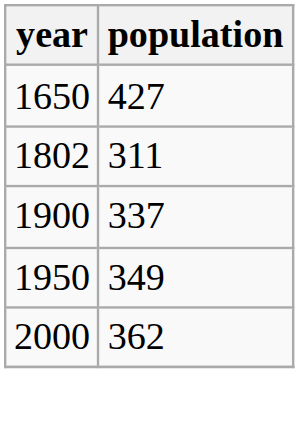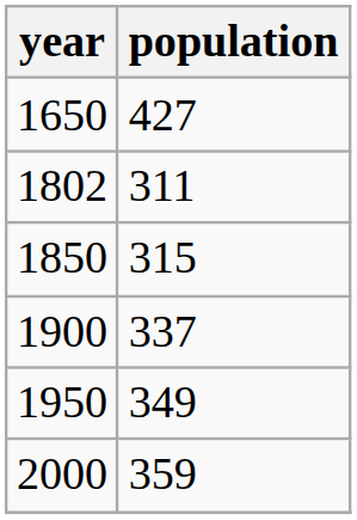 <table class="wikitable">
 <tr>
 <th>year</th>
 <th>population</th>
 </tr>
 <tr>
 <td>1650</td>
 <td>427</td>
 </tr>
 <tr>
 <td>1802</td>
 <td>311</td>
 </tr>
 <tr>
+<td>1850</td>
+<td>315</td>
+</tr>
+<tr>
 <td>1900</td>
 <td>337</td>
 </tr>
 <tr>
 <td>1950</td>
 <td>349</td>
 </tr>
 <tr>
 <td>2000</td>
-<td>362</td>
+<td>359</td>
 </tr>
 <tr>
 </tr>
 </table>
